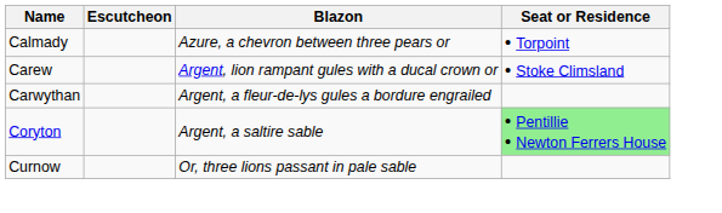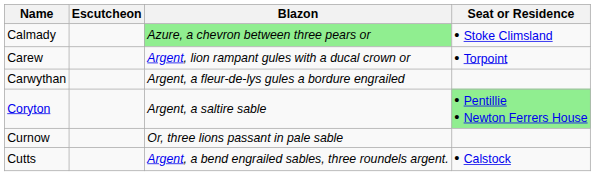 <table class="wikitable">
 <tr>
 <th>Name</th>
 <th>Escutcheon</th>
 <th>Blazon</th>
 <th>Seat or Residence</th>
 </tr>
 <tr>
 <td>Calmady</td>
 <td></td>
-<td><em>Azure, a chevron between three pears or</em></td>
-<td><big> • </big> <a href='#'>Torpoint</a></td>
+<td style="background: lightgreen;"><em>Azure, a chevron between three pears or</em></td>
+<td><big> • </big> <a href='#'>Stoke Climsland</a></td>
 </tr>
 <tr>
 <td>Carew</td>
 <td></td>
 <td><em><a href='#'>Argent</a>, lion rampant gules with a ducal crown or</em></td>
-<td><big> • </big> <a href='#'>Stoke Climsland</a></td>
+<td><big> • </big> <a href='#'>Torpoint</a></td>
 </tr>
 <tr>
 <td>Carwythan</td>
 <td></td>
 <td><em>Argent, a fleur-de-lys gules a bordure engrailed</em></td>
 <td></td>
 </tr>
 <tr>
 <td><a href='#'>Coryton</a></td>
 <td></td>
 <td><em>Argent, a saltire sable</em></td>
 <td style="background: lightgreen;"><big> • </big> <a href='#'>Pentillie</a><br><big> • </big><a href='#'>Newton Ferrers House</a></td>
 </tr>
 <tr>
 <td>Curnow</td>
 <td></td>
 <td><em>Or, three lions passant in pale sable</em></td>
 <td></td>
 </tr>
+<tr>
+<td>Cutts</td>
+<td></td>
+<td><em><a href='#'>Argent</a>, a bend engrailed sables, three roundels argent.</em></td>
+<td><big> • </big> <a href='#'>Calstock</a></td>
+</tr>
 </table>
